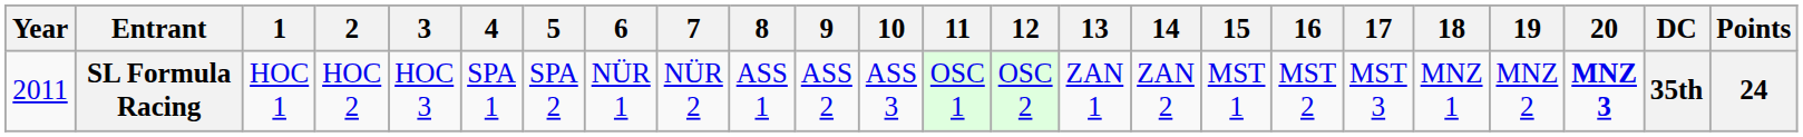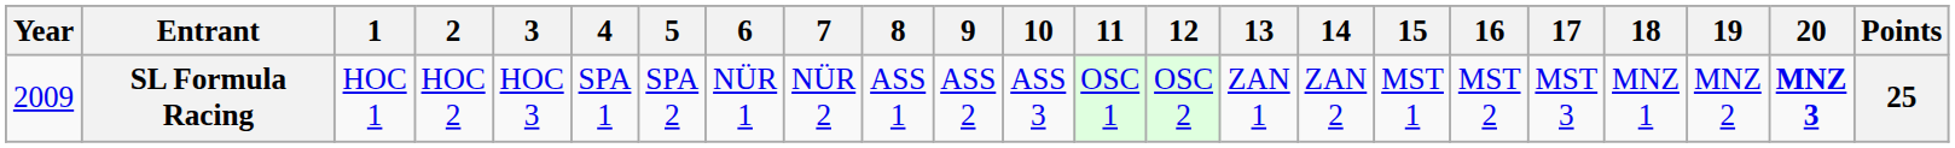 <table class="wikitable" style="text-align:center; font-size:85%">
 <tr>
 <th>Year</th>
 <th>Entrant</th>
 <th>1</th>
 <th>2</th>
 <th>3</th>
 <th>4</th>
 <th>5</th>
 <th>6</th>
 <th>7</th>
 <th>8</th>
 <th>9</th>
 <th>10</th>
 <th>11</th>
 <th>12</th>
 <th>13</th>
 <th>14</th>
 <th>15</th>
 <th>16</th>
 <th>17</th>
 <th>18</th>
 <th>19</th>
 <th>20</th>
-<th>DC</th>
 <th>Points</th>
 </tr>
 <tr>
-<td><a href='#'>2011</a></td>
+<td><a href='#'>2009</a></td>
 <th>SL Formula Racing</th>
 <td style="background:#;"><a href='#'>HOC<br>1</a><br></td>
 <td style="background:#;"><a href='#'>HOC<br>2</a><br></td>
 <td style="background:#;"><a href='#'>HOC<br>3</a><br></td>
 <td style="background:#;"><a href='#'>SPA<br>1</a><br></td>
 <td style="background:#;"><a href='#'>SPA<br>2</a><br></td>
 <td style="background:#;"><a href='#'>NÜR<br>1</a><br></td>
 <td style="background:#;"><a href='#'>NÜR<br>2</a><br></td>
 <td style="background:#;"><a href='#'>ASS<br>1</a><br></td>
 <td style="background:#;"><a href='#'>ASS<br>2</a><br></td>
 <td style="background:#;"><a href='#'>ASS<br>3</a><br></td>
 <td style="background:#dfffdf;"><a href='#'>OSC<br>1</a><br></td>
 <td style="background:#dfffdf;"><a href='#'>OSC<br>2</a><br></td>
 <td style="background:#;"><a href='#'>ZAN<br>1</a><br></td>
 <td style="background:#;"><a href='#'>ZAN<br>2</a><br></td>
 <td style="background:#;"><a href='#'>MST<br>1</a><br></td>
 <td style="background:#;"><a href='#'>MST<br>2</a><br></td>
 <td style="background:#;"><a href='#'>MST<br>3</a><br></td>
 <td style="background:#;"><a href='#'>MNZ<br>1</a><br></td>
 <td style="background:#;"><a href='#'>MNZ<br>2</a><br></td>
 <td style="background:#;"><strong><a href='#'>MNZ<br>3</a><br></strong></td>
-<th>35th</th>
-<th>24</th>
+<th>25</th>
 </tr>
 </table>
